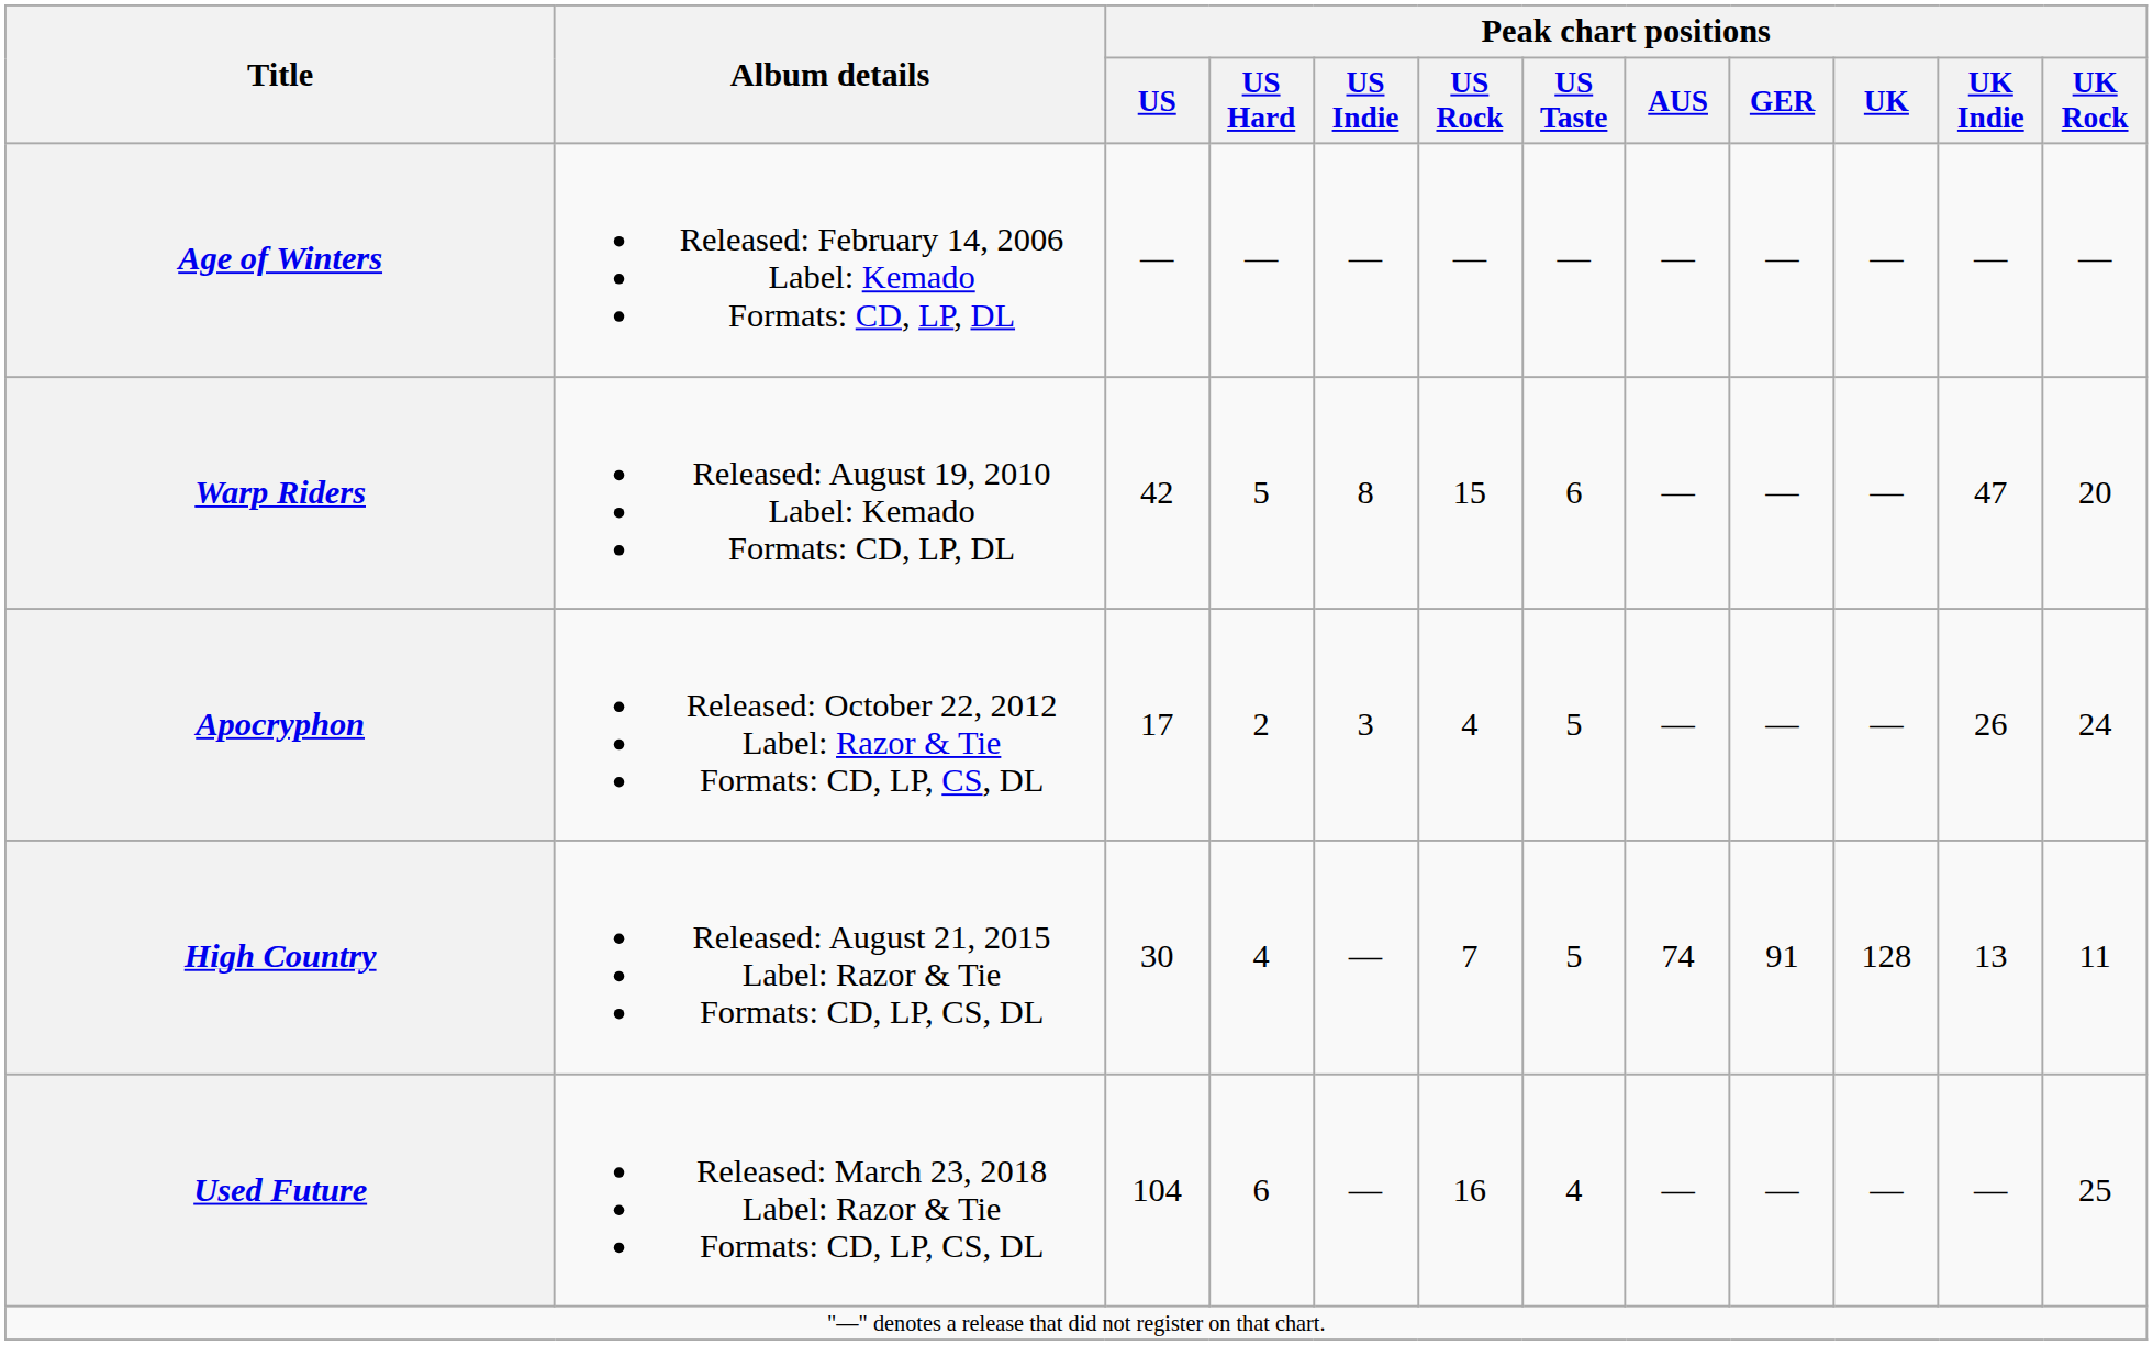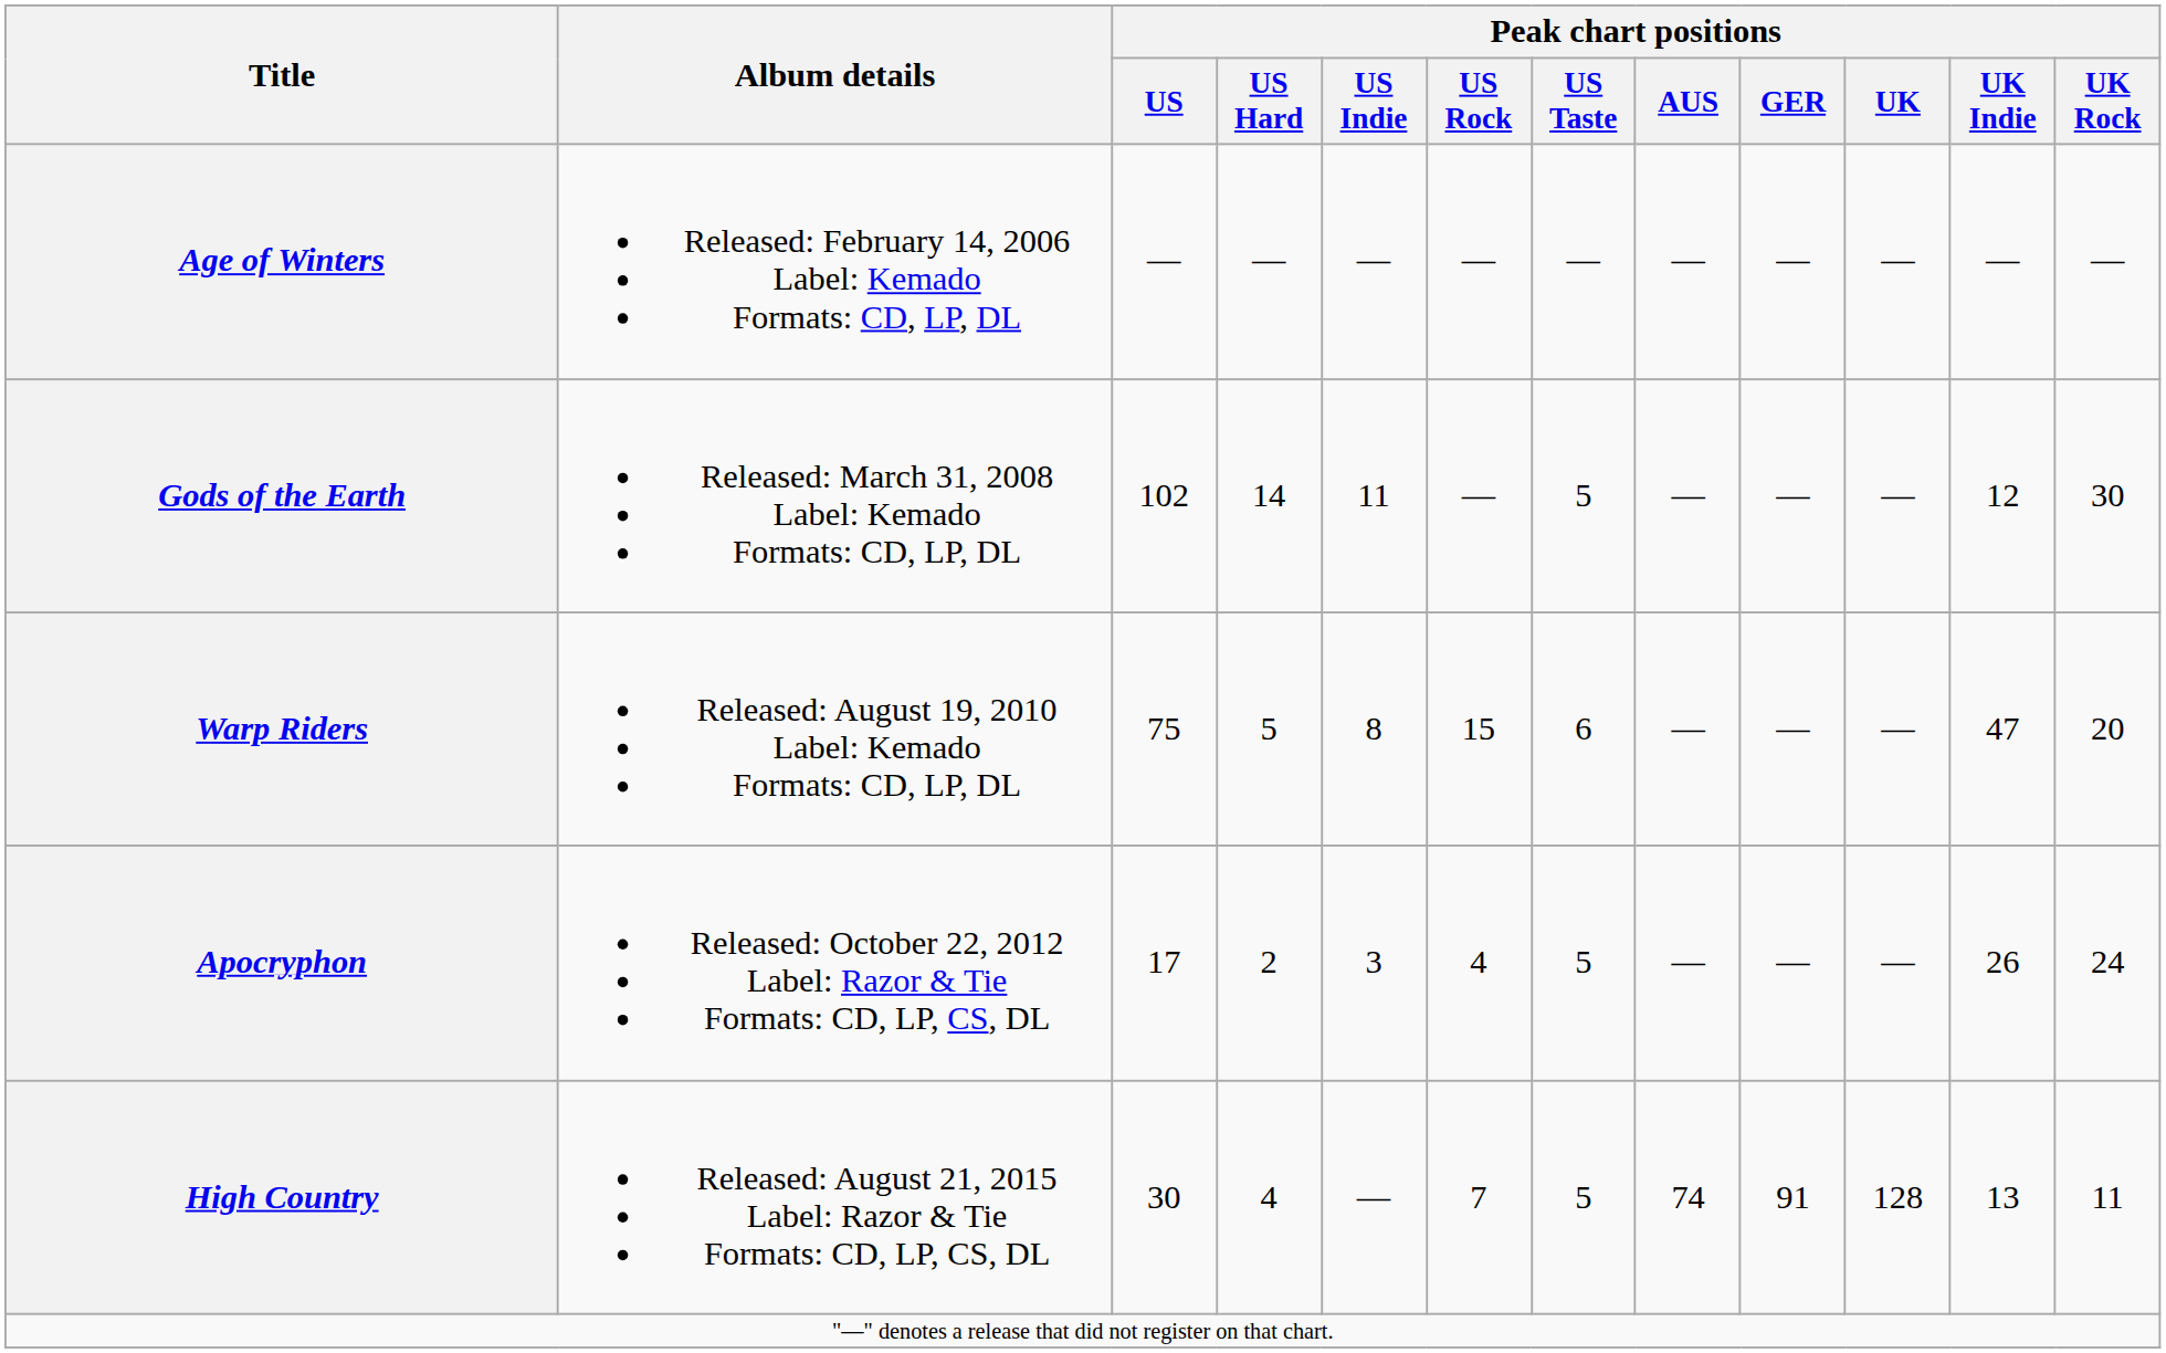 <table class="wikitable plainrowheaders" style="text-align:center;">
 <tr>
 <th scope="col" rowspan="2" style="width:16em;">Title</th>
 <th scope="col" rowspan="2" style="width:16em;">Album details</th>
 <th scope="col" colspan="10">Peak chart positions</th>
 </tr>
 <tr>
 <th scope="col" style="width:3em;font-size:90%;"><a href='#'>US</a><br></th>
 <th scope="col" style="width:3em;font-size:90%;"><a href='#'>US<br>Hard</a><br></th>
 <th scope="col" style="width:3em;font-size:90%;"><a href='#'>US<br>Indie</a><br></th>
 <th scope="col" style="width:3em;font-size:90%;"><a href='#'>US<br>Rock</a><br></th>
 <th scope="col" style="width:3em;font-size:90%;"><a href='#'>US<br>Taste</a><br></th>
 <th scope="col" style="width:3em;font-size:90%;"><a href='#'>AUS</a><br></th>
 <th scope="col" style="width:3em;font-size:90%;"><a href='#'>GER</a><br></th>
 <th scope="col" style="width:3em;font-size:90%;"><a href='#'>UK</a><br></th>
 <th scope="col" style="width:3em;font-size:90%;"><a href='#'>UK<br>Indie</a><br></th>
 <th scope="col" style="width:3em;font-size:90%;"><a href='#'>UK<br>Rock</a><br></th>
 </tr>
 <tr>
 <th scope="row"><em><a href='#'>Age of Winters</a></em></th>
 <td><br><ul><li>Released: February 14, 2006</li><li>Label: <a href='#'>Kemado</a></li><li>Formats: <a href='#'>CD</a>, <a href='#'>LP</a>, <a href='#'>DL</a></li></ul></td>
 <td>—</td>
 <td>—</td>
 <td>—</td>
 <td>—</td>
 <td>—</td>
 <td>—</td>
 <td>—</td>
 <td>—</td>
 <td>—</td>
 <td>—</td>
 </tr>
 <tr>
+<th scope="row"><em><a href='#'>Gods of the Earth</a></em></th>
+<td><br><ul><li>Released: March 31, 2008</li><li>Label: Kemado</li><li>Formats: CD, LP, DL</li></ul></td>
+<td>102</td>
+<td>14</td>
+<td>11</td>
+<td>—</td>
+<td>5</td>
+<td>—</td>
+<td>—</td>
+<td>—</td>
+<td>12</td>
+<td>30</td>
+</tr>
+<tr>
 <th scope="row"><em><a href='#'>Warp Riders</a></em></th>
 <td><br><ul><li>Released: August 19, 2010</li><li>Label: Kemado</li><li>Formats: CD, LP, DL</li></ul></td>
-<td>42</td>
+<td>75</td>
 <td>5</td>
 <td>8</td>
 <td>15</td>
 <td>6</td>
 <td>—</td>
 <td>—</td>
 <td>—</td>
 <td>47</td>
 <td>20</td>
 </tr>
 <tr>
 <th scope="row"><em><a href='#'>Apocryphon</a></em></th>
 <td><br><ul><li>Released: October 22, 2012</li><li>Label: <a href='#'>Razor & Tie</a></li><li>Formats: CD, LP, <a href='#'>CS</a>, DL</li></ul></td>
 <td>17</td>
 <td>2</td>
 <td>3</td>
 <td>4</td>
 <td>5</td>
 <td>—</td>
 <td>—</td>
 <td>—</td>
 <td>26</td>
 <td>24</td>
 </tr>
 <tr>
 <th scope="row"><em><a href='#'>High Country</a></em></th>
 <td><br><ul><li>Released: August 21, 2015</li><li>Label: Razor & Tie</li><li>Formats: CD, LP, CS, DL</li></ul></td>
 <td>30</td>
 <td>4</td>
 <td>—</td>
 <td>7</td>
 <td>5</td>
 <td>74</td>
 <td>91</td>
 <td>128</td>
 <td>13</td>
 <td>11</td>
 </tr>
 <tr>
-<th scope="row"><em><a href='#'>Used Future</a></em></th>
-<td><br><ul><li>Released: March 23, 2018</li><li>Label: Razor & Tie</li><li>Formats: CD, LP, CS, DL</li></ul></td>
-<td>104</td>
-<td>6</td>
-<td>—</td>
-<td>16</td>
-<td>4</td>
-<td>—</td>
-<td>—</td>
-<td>—</td>
-<td>—</td>
-<td>25</td>
-</tr>
-<tr>
 <td colspan="12" style="font-size: 8pt">"—" denotes a release that did not register on that chart.</td>
 </tr>
 </table>
